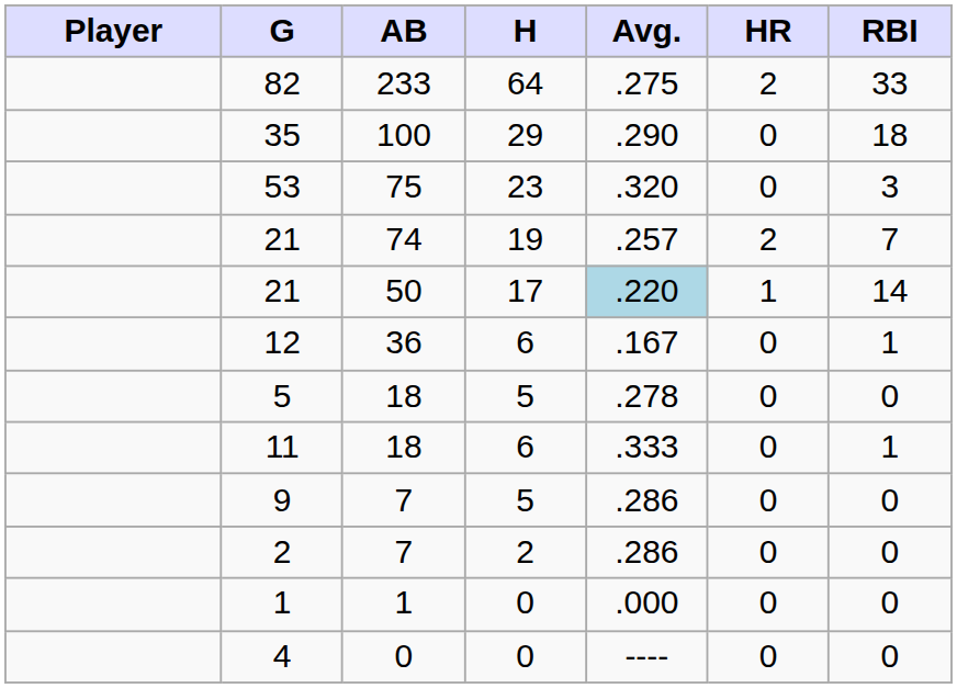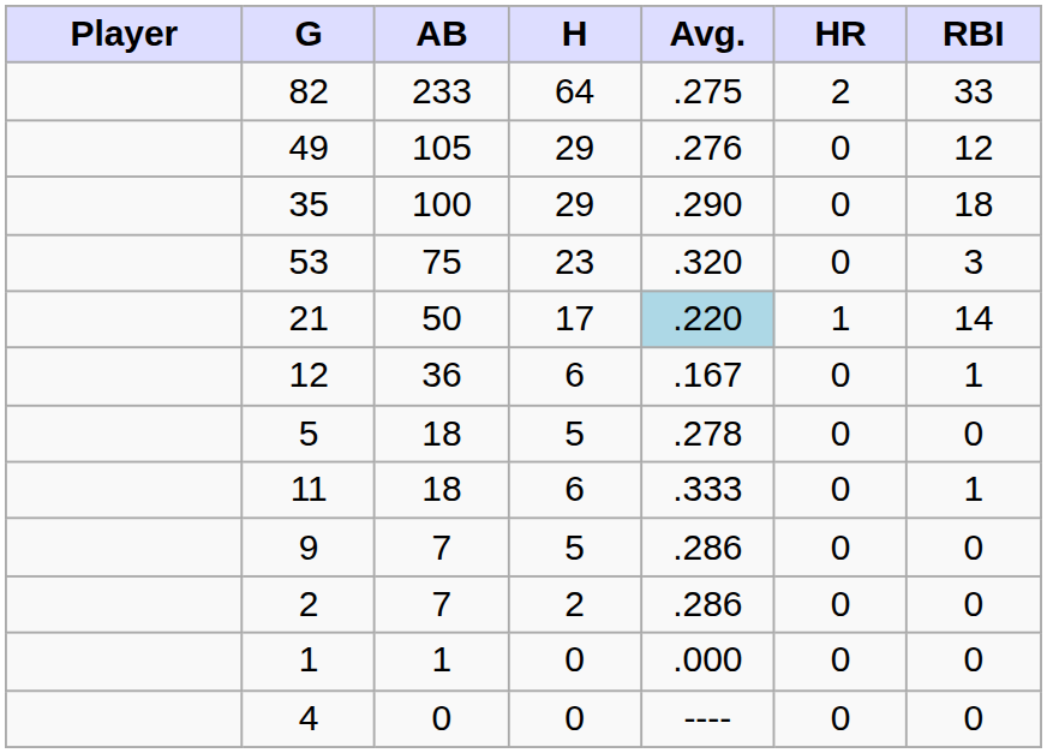 <table class="wikitable sortable">
 <tr>
 <th style="background:#ddf; width:16%;">Player</th>
 <th style="background:#ddf; width:9%;">G</th>
 <th style="background:#ddf; width:9%;">AB</th>
 <th style="background:#ddf; width:9%;">H</th>
 <th style="background:#ddf; width:9%;">Avg.</th>
 <th style="background:#ddf; width:9%;">HR</th>
 <th style="background:#ddf; width:9%;">RBI</th>
 </tr>
 <tr style="text-align:center;">
 <td></td>
 <td>82</td>
 <td>233</td>
 <td>64</td>
 <td>.275</td>
 <td>2</td>
 <td>33</td>
 </tr>
 <tr style="text-align:center;">
 <td></td>
+<td>49</td>
+<td>105</td>
+<td>29</td>
+<td>.276</td>
+<td>0</td>
+<td>12</td>
+</tr>
+<tr style="text-align:center;">
+<td></td>
 <td>35</td>
 <td>100</td>
 <td>29</td>
 <td>.290</td>
 <td>0</td>
 <td>18</td>
 </tr>
 <tr style="text-align:center;">
 <td></td>
 <td>53</td>
 <td>75</td>
 <td>23</td>
 <td>.320</td>
 <td>0</td>
 <td>3</td>
-</tr>
-<tr style="text-align:center;">
-<td></td>
-<td>21</td>
-<td>74</td>
-<td>19</td>
-<td>.257</td>
-<td>2</td>
-<td>7</td>
 </tr>
 <tr style="text-align:center;">
 <td></td>
 <td>21</td>
 <td>50</td>
 <td>17</td>
 <td style="background: lightblue;">.220</td>
 <td>1</td>
 <td>14</td>
 </tr>
 <tr style="text-align:center;">
 <td></td>
 <td>12</td>
 <td>36</td>
 <td>6</td>
 <td>.167</td>
 <td>0</td>
 <td>1</td>
 </tr>
 <tr style="text-align:center;">
 <td></td>
 <td>5</td>
 <td>18</td>
 <td>5</td>
 <td>.278</td>
 <td>0</td>
 <td>0</td>
 </tr>
 <tr style="text-align:center;">
 <td></td>
 <td>11</td>
 <td>18</td>
 <td>6</td>
 <td>.333</td>
 <td>0</td>
 <td>1</td>
 </tr>
 <tr style="text-align:center;">
 <td></td>
 <td>9</td>
 <td>7</td>
 <td>5</td>
 <td>.286</td>
 <td>0</td>
 <td>0</td>
 </tr>
 <tr style="text-align:center;">
 <td></td>
 <td>2</td>
 <td>7</td>
 <td>2</td>
 <td>.286</td>
 <td>0</td>
 <td>0</td>
 </tr>
 <tr style="text-align:center;">
 <td></td>
 <td>1</td>
 <td>1</td>
 <td>0</td>
 <td>.000</td>
 <td>0</td>
 <td>0</td>
 </tr>
 <tr style="text-align:center;">
 <td></td>
 <td>4</td>
 <td>0</td>
 <td>0</td>
 <td>----</td>
 <td>0</td>
 <td>0</td>
 </tr>
 </table>
